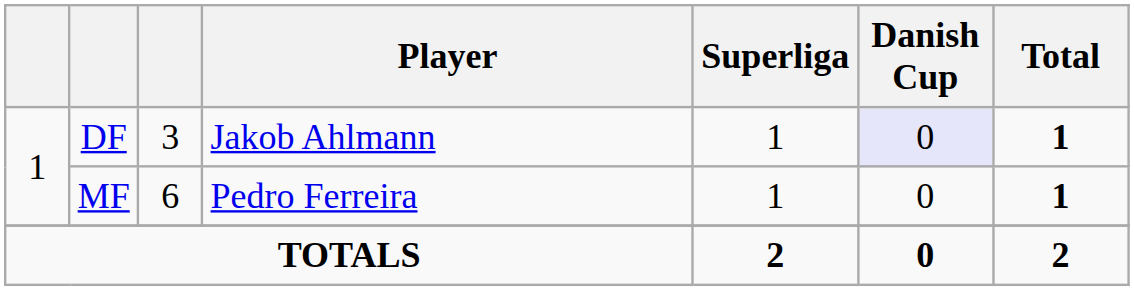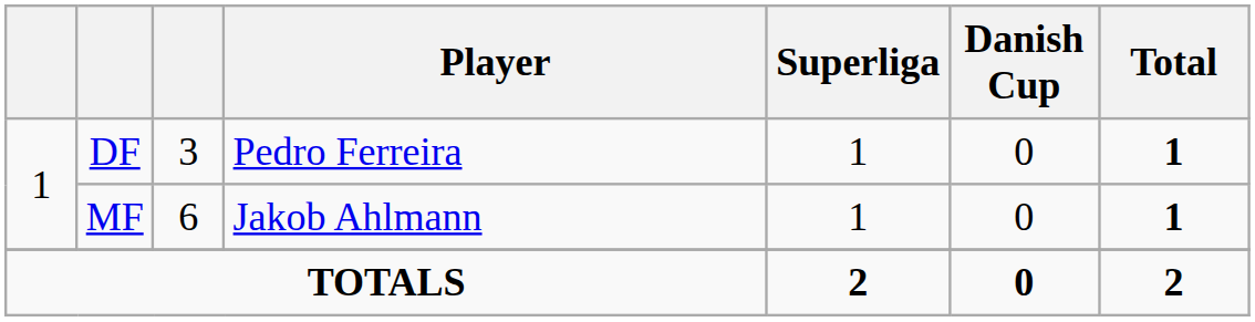 <table class="wikitable sortable" style="font-size: 95%; text-align: center;">
 <tr>
 <th width=20></th>
 <th width=20></th>
 <th width=20></th>
 <th width=200>Player</th>
 <th width=50>Superliga</th>
 <th width=50>Danish Cup</th>
 <th width=50>Total</th>
 </tr>
 <tr>
 <td rowspan=2>1</td>
 <td><a href='#'>DF</a></td>
 <td>3</td>
-<td align=left> <a href='#'>Jakob Ahlmann</a></td>
+<td align=left> <a href='#'>Pedro Ferreira</a></td>
 <td>1</td>
-<td style="background: lavender;">0</td>
+<td>0</td>
 <td><strong>1</strong></td>
 </tr>
 <tr>
 <td><a href='#'>MF</a></td>
 <td>6</td>
-<td align=left> <a href='#'>Pedro Ferreira</a></td>
+<td align=left> <a href='#'>Jakob Ahlmann</a></td>
 <td>1</td>
 <td>0</td>
 <td><strong>1</strong></td>
 </tr>
 <tr>
 </tr>
 <tr>
 <td colspan="4"><strong>TOTALS</strong></td>
 <td><strong>2</strong></td>
 <td><strong>0</strong></td>
 <td><strong>2</strong></td>
 </tr>
 </table>
